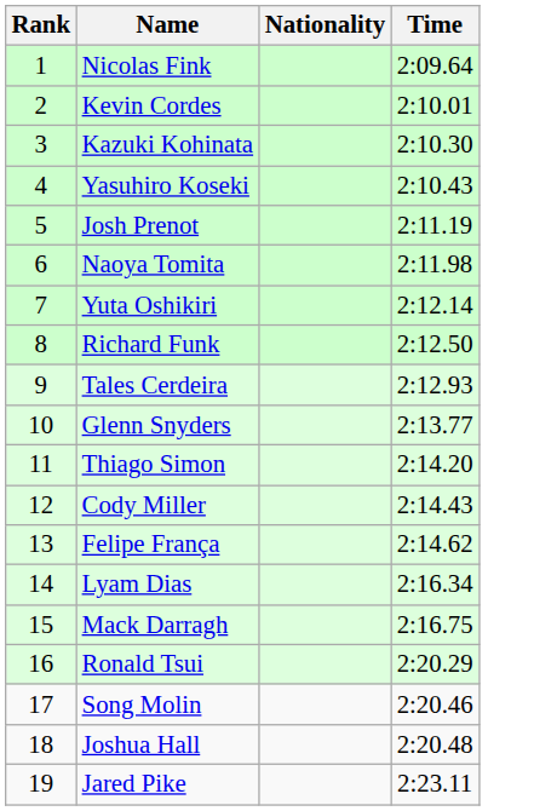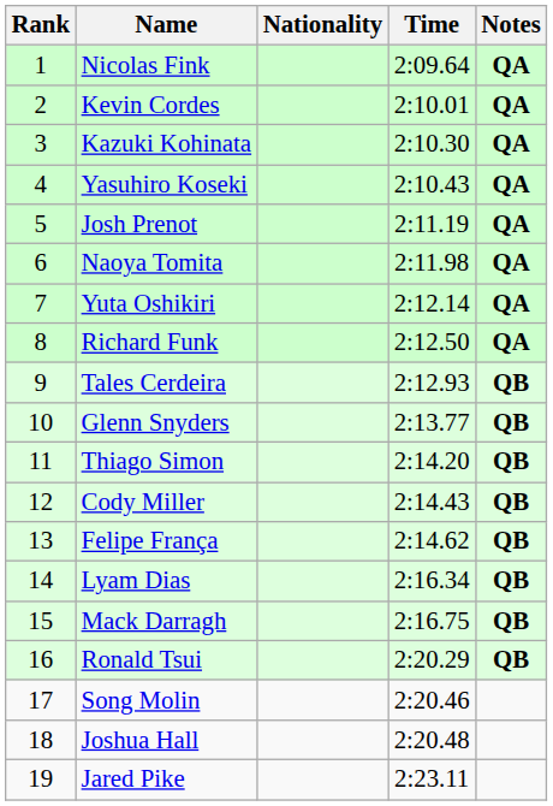 <table class="wikitable sortable" style="text-align:center">
 <tr>
 <th>Rank</th>
 <th>Name</th>
 <th>Nationality</th>
 <th>Time</th>
+<th>Notes</th>
 </tr>
 <tr bgcolor=ccffcc>
 <td>1</td>
 <td align=left><a href='#'>Nicolas Fink</a></td>
 <td align=left></td>
 <td>2:09.64</td>
+<td><strong>QA</strong></td>
 </tr>
 <tr bgcolor=ccffcc>
 <td>2</td>
 <td align=left><a href='#'>Kevin Cordes</a></td>
 <td align=left></td>
 <td>2:10.01</td>
+<td><strong>QA</strong></td>
 </tr>
 <tr bgcolor=ccffcc>
 <td>3</td>
 <td align=left><a href='#'>Kazuki Kohinata</a></td>
 <td align=left></td>
 <td>2:10.30</td>
+<td><strong>QA</strong></td>
 </tr>
 <tr bgcolor=ccffcc>
 <td>4</td>
 <td align=left><a href='#'>Yasuhiro Koseki</a></td>
 <td align=left></td>
 <td>2:10.43</td>
+<td><strong>QA</strong></td>
 </tr>
 <tr bgcolor=ccffcc>
 <td>5</td>
 <td align=left><a href='#'>Josh Prenot</a></td>
 <td align=left></td>
 <td>2:11.19</td>
+<td><strong>QA</strong></td>
 </tr>
 <tr bgcolor=ccffcc>
 <td>6</td>
 <td align=left><a href='#'>Naoya Tomita</a></td>
 <td align=left></td>
 <td>2:11.98</td>
+<td><strong>QA</strong></td>
 </tr>
 <tr bgcolor=ccffcc>
 <td>7</td>
 <td align=left><a href='#'>Yuta Oshikiri</a></td>
 <td align=left></td>
 <td>2:12.14</td>
+<td><strong>QA</strong></td>
 </tr>
 <tr bgcolor=ccffcc>
 <td>8</td>
 <td align=left><a href='#'>Richard Funk</a></td>
 <td align=left></td>
 <td>2:12.50</td>
+<td><strong>QA</strong></td>
 </tr>
 <tr bgcolor=ddffdd>
 <td>9</td>
 <td align=left><a href='#'>Tales Cerdeira</a></td>
 <td align=left></td>
 <td>2:12.93</td>
+<td><strong>QB</strong></td>
 </tr>
 <tr bgcolor=ddffdd>
 <td>10</td>
 <td align=left><a href='#'>Glenn Snyders</a></td>
 <td align=left></td>
 <td>2:13.77</td>
+<td><strong>QB</strong></td>
 </tr>
 <tr bgcolor=ddffdd>
 <td>11</td>
 <td align=left><a href='#'>Thiago Simon</a></td>
 <td align=left></td>
 <td>2:14.20</td>
+<td><strong>QB</strong></td>
 </tr>
 <tr bgcolor=ddffdd>
 <td>12</td>
 <td align=left><a href='#'>Cody Miller</a></td>
 <td align=left></td>
 <td>2:14.43</td>
+<td><strong>QB</strong></td>
 </tr>
 <tr bgcolor=ddffdd>
 <td>13</td>
 <td align=left><a href='#'>Felipe França</a></td>
 <td align=left></td>
 <td>2:14.62</td>
+<td><strong>QB</strong></td>
 </tr>
 <tr bgcolor=ddffdd>
 <td>14</td>
 <td align=left><a href='#'>Lyam Dias</a></td>
 <td align=left></td>
 <td>2:16.34</td>
+<td><strong>QB</strong></td>
 </tr>
 <tr bgcolor=ddffdd>
 <td>15</td>
 <td align=left><a href='#'>Mack Darragh</a></td>
 <td align=left></td>
 <td>2:16.75</td>
+<td><strong>QB</strong></td>
 </tr>
 <tr bgcolor=ddffdd>
 <td>16</td>
 <td align=left><a href='#'>Ronald Tsui</a></td>
 <td align=left></td>
 <td>2:20.29</td>
+<td><strong>QB</strong></td>
 </tr>
 <tr>
 <td>17</td>
 <td align=left><a href='#'>Song Molin</a></td>
 <td align=left></td>
 <td>2:20.46</td>
+<td></td>
 </tr>
 <tr>
 <td>18</td>
 <td align=left><a href='#'>Joshua Hall</a></td>
 <td align=left></td>
 <td>2:20.48</td>
+<td></td>
 </tr>
 <tr>
 <td>19</td>
 <td align=left><a href='#'>Jared Pike</a></td>
 <td align=left></td>
 <td>2:23.11</td>
+<td></td>
 </tr>
 </table>
